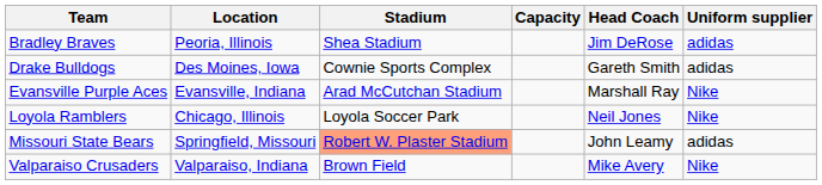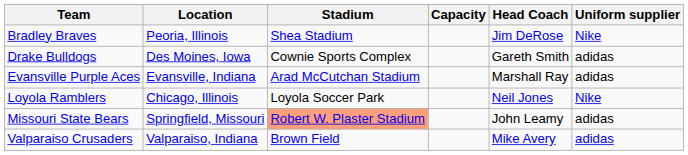 <table class="wikitable sortable">
 <tr>
 <th>Team</th>
 <th>Location</th>
 <th>Stadium</th>
 <th>Capacity</th>
 <th>Head Coach</th>
 <th>Uniform supplier</th>
 </tr>
 <tr>
 <td><a href='#'>Bradley Braves</a></td>
 <td><a href='#'>Peoria, Illinois</a></td>
 <td><a href='#'>Shea Stadium</a></td>
 <td align="center"></td>
 <td> <a href='#'>Jim DeRose</a></td>
-<td> <a href='#'>adidas</a></td>
+<td> <a href='#'>Nike</a></td>
 </tr>
 <tr>
 <td><a href='#'>Drake Bulldogs</a></td>
 <td><a href='#'>Des Moines, Iowa</a></td>
 <td>Cownie Sports Complex</td>
 <td align="center"></td>
 <td> Gareth Smith</td>
 <td> adidas</td>
 </tr>
 <tr>
 <td><a href='#'>Evansville Purple Aces</a></td>
 <td><a href='#'>Evansville, Indiana</a></td>
 <td><a href='#'>Arad McCutchan Stadium</a></td>
 <td align="center"></td>
 <td> Marshall Ray</td>
-<td> <a href='#'>Nike</a></td>
+<td> adidas</td>
 </tr>
 <tr>
 <td><a href='#'>Loyola Ramblers</a></td>
 <td><a href='#'>Chicago, Illinois</a></td>
 <td>Loyola Soccer Park</td>
 <td align="center"></td>
 <td> <a href='#'>Neil Jones</a></td>
 <td> <a href='#'>Nike</a></td>
 </tr>
 <tr>
 <td><a href='#'>Missouri State Bears</a></td>
 <td><a href='#'>Springfield, Missouri</a></td>
 <td style="background: lightsalmon;"><a href='#'>Robert W. Plaster Stadium</a></td>
 <td align="center"></td>
 <td> John Leamy</td>
 <td> adidas</td>
 </tr>
 <tr>
 <td><a href='#'>Valparaiso Crusaders</a></td>
 <td><a href='#'>Valparaiso, Indiana</a></td>
 <td><a href='#'>Brown Field</a></td>
 <td align="center"></td>
 <td> <a href='#'>Mike Avery</a></td>
-<td> <a href='#'>Nike</a></td>
+<td> <a href='#'>adidas</a></td>
 </tr>
 </table>
